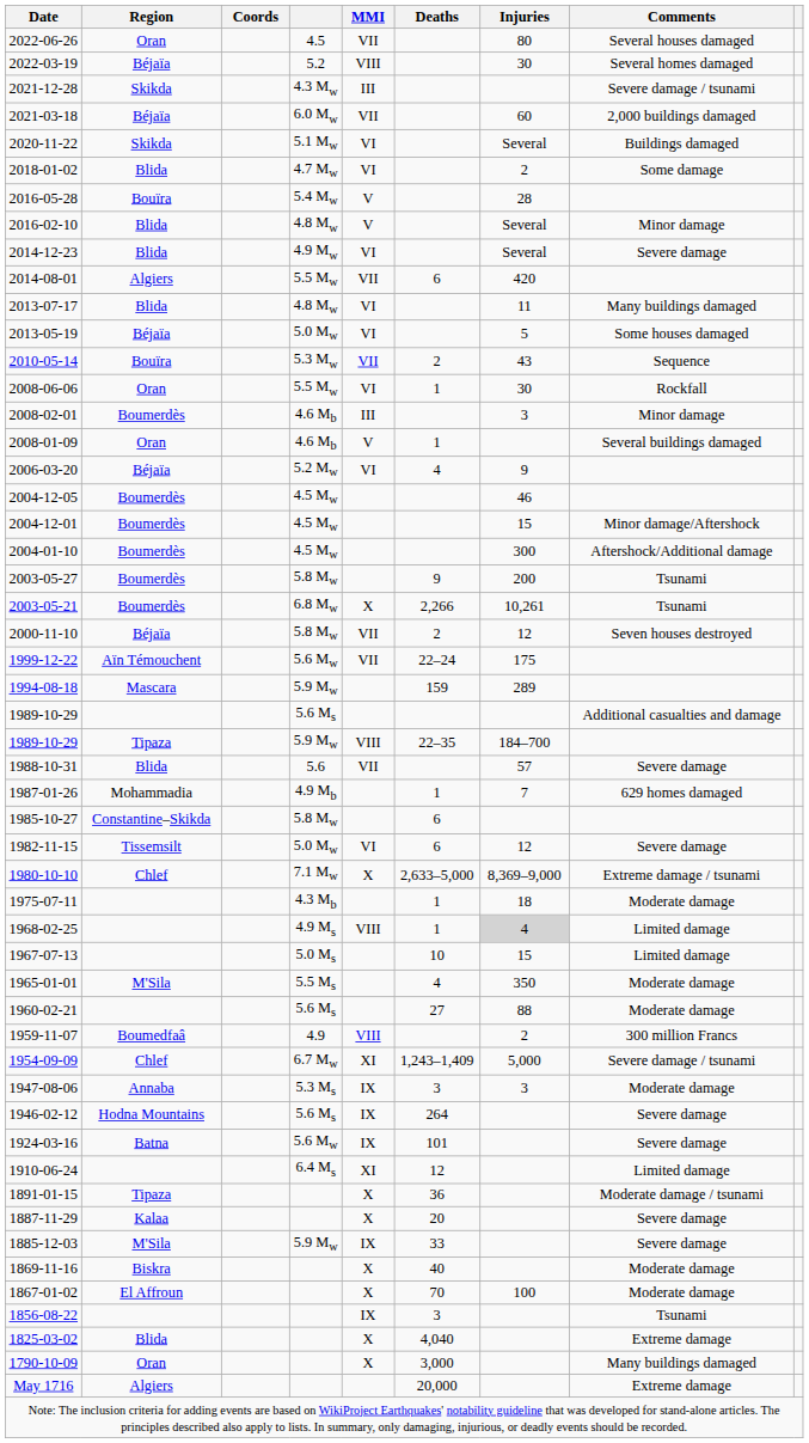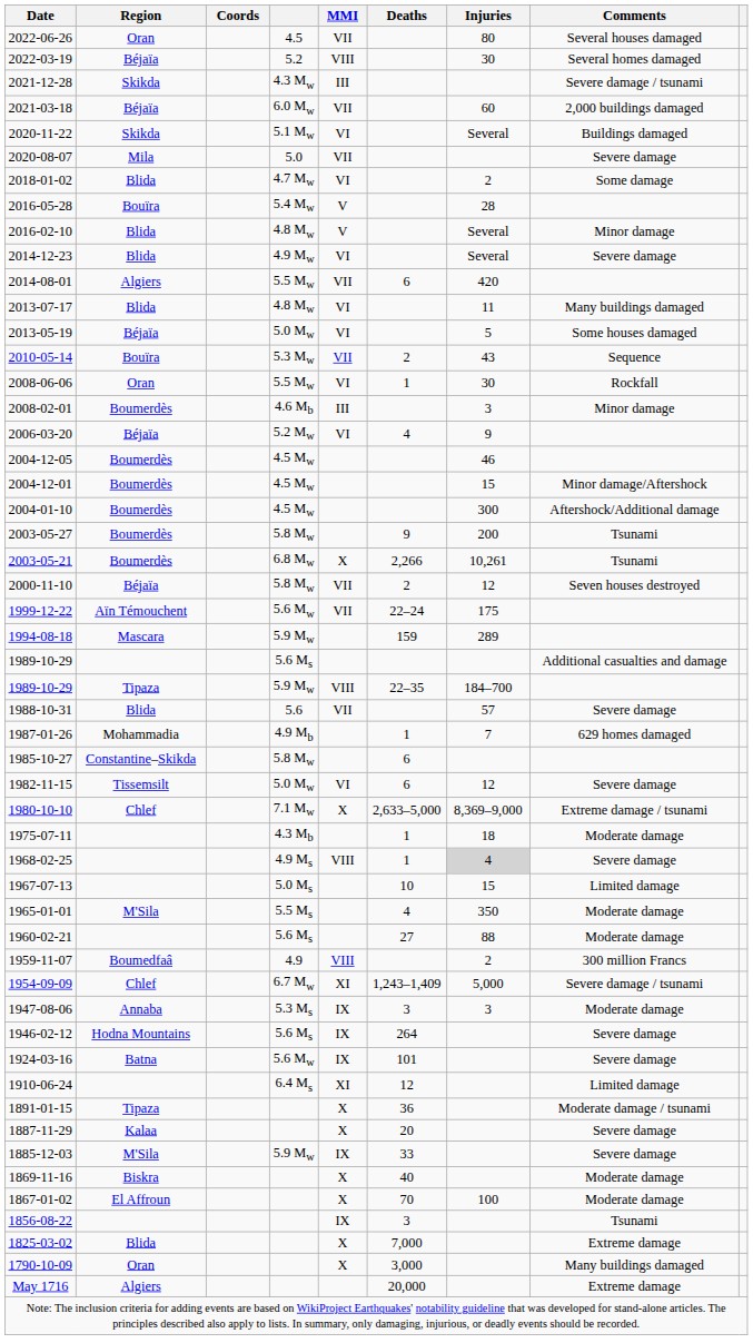 <table class="wikitable sortable" style="text-align: center;">
 <tr bgcolor="#ececec">
 <th>Date</th>
 <th>Region</th>
 <th>Coords</th>
 <th></th>
 <th><a href='#'>MMI</a></th>
 <th>Deaths</th>
 <th>Injuries</th>
 <th>Comments</th>
 <th class="unsortable"></th>
 </tr>
 <tr>
 <td>2022-06-26</td>
 <td><a href='#'>Oran</a></td>
 <td></td>
 <td>4.5 </td>
 <td>VII</td>
 <td></td>
 <td>80</td>
 <td>Several houses damaged</td>
 <td></td>
 </tr>
 <tr>
 <td>2022-03-19</td>
 <td><a href='#'>Béjaïa</a></td>
 <td></td>
 <td>5.2 </td>
 <td>VIII</td>
 <td></td>
 <td>30</td>
 <td>Several homes damaged</td>
 <td></td>
 </tr>
 <tr>
 <td>2021-12-28</td>
 <td><a href='#'>Skikda</a></td>
 <td></td>
 <td>4.3 M<sub>w</sub></td>
 <td>III</td>
 <td></td>
 <td></td>
 <td>Severe damage / tsunami</td>
 <td></td>
 </tr>
 <tr>
 <td>2021-03-18</td>
 <td><a href='#'>Béjaïa</a></td>
 <td></td>
 <td>6.0 M<sub>w </sub></td>
 <td>VII</td>
 <td></td>
 <td>60</td>
 <td>2,000 buildings damaged</td>
 <td></td>
 </tr>
 <tr>
 <td>2020-11-22</td>
 <td><a href='#'>Skikda</a></td>
 <td></td>
 <td>5.1 M<sub>w</sub></td>
 <td>VI</td>
 <td></td>
 <td>Several</td>
 <td>Buildings damaged</td>
+<td></td>
+</tr>
+<tr>
+<td>2020-08-07</td>
+<td><a href='#'>Mila</a></td>
+<td></td>
+<td>5.0 </td>
+<td>VII</td>
+<td></td>
+<td></td>
+<td>Severe damage</td>
 <td></td>
 </tr>
 <tr>
 <td>2018-01-02</td>
 <td><a href='#'>Blida</a></td>
 <td></td>
 <td>4.7 M<sub>w</sub></td>
 <td>VI</td>
 <td></td>
 <td>2</td>
 <td>Some damage</td>
 <td></td>
 </tr>
 <tr>
 <td>2016-05-28</td>
 <td><a href='#'>Bouïra</a></td>
 <td></td>
 <td>5.4 M<sub>w</sub></td>
 <td>V</td>
 <td></td>
 <td>28</td>
 <td></td>
 <td></td>
 </tr>
 <tr>
 <td>2016-02-10</td>
 <td><a href='#'>Blida</a></td>
 <td></td>
 <td>4.8 M<sub>w</sub></td>
 <td>V</td>
 <td></td>
 <td>Several</td>
 <td>Minor damage</td>
 <td></td>
 </tr>
 <tr>
 <td>2014-12-23</td>
 <td><a href='#'>Blida</a></td>
 <td></td>
 <td>4.9 M<sub>w</sub></td>
 <td>VI</td>
 <td></td>
 <td>Several</td>
 <td>Severe damage</td>
 <td></td>
 </tr>
 <tr>
 <td>2014-08-01</td>
 <td><a href='#'>Algiers</a></td>
 <td></td>
 <td>5.5 M<sub>w</sub></td>
 <td>VII</td>
 <td>6</td>
 <td>420</td>
 <td></td>
 <td></td>
 </tr>
 <tr>
 <td>2013-07-17</td>
 <td><a href='#'>Blida</a></td>
 <td></td>
 <td>4.8 M<sub>w </sub></td>
 <td>VI</td>
 <td></td>
 <td>11</td>
 <td>Many buildings damaged</td>
 <td></td>
 </tr>
 <tr>
 <td>2013-05-19</td>
 <td><a href='#'>Béjaïa</a></td>
 <td></td>
 <td>5.0 M<sub>w </sub></td>
 <td>VI</td>
 <td></td>
 <td>5</td>
 <td>Some houses damaged</td>
 <td></td>
 </tr>
 <tr>
 <td><a href='#'>2010-05-14</a></td>
 <td><a href='#'>Bouïra</a></td>
 <td></td>
 <td>5.3 M<sub>w</sub></td>
 <td><a href='#'>VII</a></td>
 <td>2</td>
 <td>43</td>
 <td>Sequence</td>
 <td></td>
 </tr>
 <tr>
 <td>2008-06-06</td>
 <td><a href='#'>Oran</a></td>
 <td></td>
 <td>5.5 M<sub>w</sub></td>
 <td>VI</td>
 <td>1</td>
 <td>30</td>
 <td>Rockfall</td>
 <td></td>
 </tr>
 <tr>
 <td>2008-02-01</td>
 <td><a href='#'>Boumerdès</a></td>
 <td></td>
 <td>4.6 M<sub>b</sub></td>
 <td>III</td>
 <td></td>
 <td>3</td>
 <td>Minor damage</td>
-<td></td>
-</tr>
-<tr>
-<td>2008-01-09</td>
-<td><a href='#'>Oran</a></td>
-<td></td>
-<td>4.6 M<sub>b</sub></td>
-<td>V</td>
-<td>1</td>
-<td></td>
-<td>Several buildings damaged</td>
 <td></td>
 </tr>
 <tr>
 <td>2006-03-20</td>
 <td><a href='#'>Béjaïa</a></td>
 <td></td>
 <td>5.2 M<sub>w</sub></td>
 <td>VI</td>
 <td>4</td>
 <td>9</td>
 <td></td>
 <td></td>
 </tr>
 <tr>
 <td>2004-12-05</td>
 <td><a href='#'>Boumerdès</a></td>
 <td></td>
 <td>4.5 M<sub>w</sub></td>
 <td></td>
 <td></td>
 <td>46</td>
 <td></td>
 <td></td>
 </tr>
 <tr>
 <td>2004-12-01</td>
 <td><a href='#'>Boumerdès</a></td>
 <td></td>
 <td>4.5 M<sub>w</sub></td>
 <td></td>
 <td></td>
 <td>15</td>
 <td>Minor damage/Aftershock</td>
 <td></td>
 </tr>
 <tr>
 <td>2004-01-10</td>
 <td><a href='#'>Boumerdès</a></td>
 <td></td>
 <td>4.5 M<sub>w</sub></td>
 <td></td>
 <td></td>
 <td>300</td>
 <td>Aftershock/Additional damage</td>
 <td></td>
 </tr>
 <tr>
 <td>2003-05-27</td>
 <td><a href='#'>Boumerdès</a></td>
 <td></td>
 <td>5.8 M<sub>w</sub></td>
 <td></td>
 <td>9</td>
 <td>200</td>
 <td>Tsunami</td>
 <td></td>
 </tr>
 <tr>
 <td><a href='#'>2003-05-21</a></td>
 <td><a href='#'>Boumerdès</a></td>
 <td></td>
 <td>6.8 M<sub>w</sub></td>
 <td>X</td>
 <td>2,266</td>
 <td>10,261</td>
 <td>Tsunami</td>
 <td></td>
 </tr>
 <tr>
 <td>2000-11-10</td>
 <td><a href='#'>Béjaïa</a></td>
 <td></td>
 <td>5.8 M<sub>w</sub></td>
 <td>VII</td>
 <td>2</td>
 <td>12</td>
 <td>Seven houses destroyed</td>
 <td></td>
 </tr>
 <tr>
 <td><a href='#'>1999-12-22</a></td>
 <td><a href='#'>Aïn Témouchent</a></td>
 <td></td>
 <td>5.6 M<sub>w</sub></td>
 <td>VII</td>
 <td>22–24</td>
 <td>175</td>
 <td></td>
 <td></td>
 </tr>
 <tr>
 <td><a href='#'>1994-08-18</a></td>
 <td><a href='#'>Mascara</a></td>
 <td></td>
 <td>5.9 M<sub>w</sub></td>
 <td></td>
 <td>159</td>
 <td>289</td>
 <td></td>
 <td></td>
 </tr>
 <tr>
 <td>1989-10-29</td>
 <td></td>
 <td></td>
 <td>5.6 M<sub>s</sub></td>
 <td></td>
 <td></td>
 <td></td>
 <td>Additional casualties and damage</td>
 <td></td>
 </tr>
 <tr>
 <td><a href='#'>1989-10-29</a></td>
 <td><a href='#'>Tipaza</a></td>
 <td></td>
 <td>5.9 M<sub>w</sub></td>
 <td>VIII</td>
 <td>22–35</td>
 <td>184–700</td>
 <td></td>
 <td></td>
 </tr>
 <tr>
 <td>1988-10-31</td>
 <td><a href='#'>Blida</a></td>
 <td></td>
 <td>5.6 </td>
 <td>VII</td>
 <td></td>
 <td>57</td>
 <td>Severe damage</td>
 <td></td>
 </tr>
 <tr>
 <td>1987-01-26</td>
 <td>Mohammadia</td>
 <td></td>
 <td>4.9 M<sub>b</sub></td>
 <td></td>
 <td>1</td>
 <td>7</td>
 <td>629 homes damaged</td>
 <td></td>
 </tr>
 <tr>
 <td>1985-10-27</td>
 <td><a href='#'>Constantine</a>–<a href='#'>Skikda</a></td>
 <td></td>
 <td>5.8 M<sub>w</sub></td>
 <td></td>
 <td>6</td>
 <td></td>
 <td></td>
 <td></td>
 </tr>
 <tr>
 <td>1982-11-15</td>
 <td><a href='#'>Tissemsilt</a></td>
 <td></td>
 <td>5.0 M<sub>w</sub></td>
 <td>VI</td>
 <td>6</td>
 <td>12</td>
 <td>Severe damage</td>
 <td></td>
 </tr>
 <tr>
 <td><a href='#'>1980-10-10</a></td>
 <td><a href='#'>Chlef</a></td>
 <td></td>
 <td>7.1 M<sub>w</sub></td>
 <td>X</td>
 <td>2,633–5,000</td>
 <td>8,369–9,000</td>
 <td>Extreme damage / tsunami</td>
 <td></td>
 </tr>
 <tr>
 <td>1975-07-11</td>
 <td></td>
 <td></td>
 <td>4.3 M<sub>b</sub></td>
 <td></td>
 <td>1</td>
 <td>18</td>
 <td>Moderate damage</td>
 <td></td>
 </tr>
 <tr>
 <td>1968-02-25</td>
 <td></td>
 <td></td>
 <td>4.9 M<sub>s</sub></td>
 <td>VIII</td>
 <td>1</td>
 <td style="background: lightgrey;">4</td>
-<td>Limited damage</td>
+<td>Severe damage</td>
 <td></td>
 </tr>
 <tr>
 <td>1967-07-13</td>
 <td></td>
 <td></td>
 <td>5.0 M<sub>s</sub></td>
 <td></td>
 <td>10</td>
 <td>15</td>
 <td>Limited damage</td>
 <td></td>
 </tr>
 <tr>
 <td>1965-01-01</td>
 <td><a href='#'>M'Sila</a></td>
 <td></td>
 <td>5.5 M<sub>s</sub></td>
 <td></td>
 <td>4</td>
 <td>350</td>
 <td>Moderate damage</td>
 <td></td>
 </tr>
 <tr>
 <td>1960-02-21</td>
 <td></td>
 <td></td>
 <td>5.6 M<sub>s</sub></td>
 <td></td>
 <td>27</td>
 <td>88</td>
 <td>Moderate damage</td>
 <td></td>
 </tr>
 <tr>
 <td>1959-11-07</td>
 <td><a href='#'>Boumedfaâ</a></td>
 <td></td>
 <td>4.9 </td>
 <td><a href='#'>VIII</a></td>
 <td></td>
 <td>2</td>
 <td>300 million Francs</td>
 <td></td>
 </tr>
 <tr>
 <td><a href='#'>1954-09-09</a></td>
 <td><a href='#'>Chlef</a></td>
 <td></td>
 <td>6.7 M<sub>w</sub></td>
 <td>XI</td>
 <td>1,243–1,409</td>
 <td>5,000</td>
 <td>Severe damage / tsunami</td>
 <td></td>
 </tr>
 <tr>
 <td>1947-08-06</td>
 <td><a href='#'>Annaba</a></td>
 <td></td>
 <td>5.3 M<sub>s</sub></td>
 <td>IX</td>
 <td>3</td>
 <td>3</td>
 <td>Moderate damage</td>
 <td></td>
 </tr>
 <tr>
 <td>1946-02-12</td>
 <td><a href='#'>Hodna Mountains</a></td>
 <td></td>
 <td>5.6 M<sub>s</sub></td>
 <td>IX</td>
 <td>264</td>
 <td></td>
 <td>Severe damage</td>
 <td></td>
 </tr>
 <tr>
 <td>1924-03-16</td>
 <td><a href='#'>Batna</a></td>
 <td></td>
 <td>5.6 M<sub>w</sub></td>
 <td>IX</td>
 <td>101</td>
 <td></td>
 <td>Severe damage</td>
 <td></td>
 </tr>
 <tr>
 <td>1910-06-24</td>
 <td></td>
 <td></td>
 <td>6.4 M<sub>s</sub></td>
 <td>XI</td>
 <td>12</td>
 <td></td>
 <td>Limited damage</td>
 <td></td>
 </tr>
 <tr>
 <td>1891-01-15</td>
 <td><a href='#'>Tipaza</a></td>
 <td></td>
 <td></td>
 <td>X</td>
 <td>36</td>
 <td></td>
 <td>Moderate damage / tsunami</td>
 <td></td>
 </tr>
 <tr>
 <td>1887-11-29</td>
 <td><a href='#'>Kalaa</a></td>
 <td></td>
 <td></td>
 <td>X</td>
 <td>20</td>
 <td></td>
 <td>Severe damage</td>
 <td></td>
 </tr>
 <tr>
 <td>1885-12-03</td>
 <td><a href='#'>M'Sila</a></td>
 <td></td>
 <td>5.9 M<sub>w</sub></td>
 <td>IX</td>
 <td>33</td>
 <td></td>
 <td>Severe damage</td>
 <td></td>
 </tr>
 <tr>
 <td>1869-11-16</td>
 <td><a href='#'>Biskra</a></td>
 <td></td>
 <td></td>
 <td>X</td>
 <td>40</td>
 <td></td>
 <td>Moderate damage</td>
 <td></td>
 </tr>
 <tr>
 <td>1867-01-02</td>
 <td><a href='#'>El Affroun</a></td>
 <td></td>
 <td></td>
 <td>X</td>
 <td>70</td>
 <td>100</td>
 <td>Moderate damage</td>
 <td></td>
 </tr>
 <tr>
 <td><a href='#'>1856-08-22</a></td>
 <td></td>
 <td></td>
 <td></td>
 <td>IX</td>
 <td>3</td>
 <td></td>
 <td>Tsunami</td>
 <td></td>
 </tr>
 <tr>
 <td><a href='#'>1825-03-02</a></td>
 <td><a href='#'>Blida</a></td>
 <td></td>
 <td></td>
 <td>X</td>
-<td>4,040</td>
+<td>7,000</td>
 <td></td>
 <td>Extreme damage</td>
 <td></td>
 </tr>
 <tr>
 <td><a href='#'>1790-10-09</a></td>
 <td><a href='#'>Oran</a></td>
 <td></td>
 <td></td>
 <td>X</td>
 <td>3,000</td>
 <td></td>
 <td>Many buildings damaged</td>
 <td></td>
 </tr>
 <tr>
 <td><a href='#'>May 1716</a></td>
 <td><a href='#'>Algiers</a></td>
 <td></td>
 <td></td>
 <td></td>
 <td>20,000</td>
 <td></td>
 <td>Extreme damage</td>
 <td></td>
 </tr>
 <tr class="sortbottom">
 <td colspan="9" style="text-align: center;"><small>Note: The inclusion criteria for adding events are based on <a href='#'>WikiProject Earthquakes</a>' <a href='#'>notability guideline</a> that was developed for stand-alone articles. The principles described also apply to lists. In summary, only damaging, injurious, or deadly events should be recorded.</small></td>
 </tr>
 </table>
